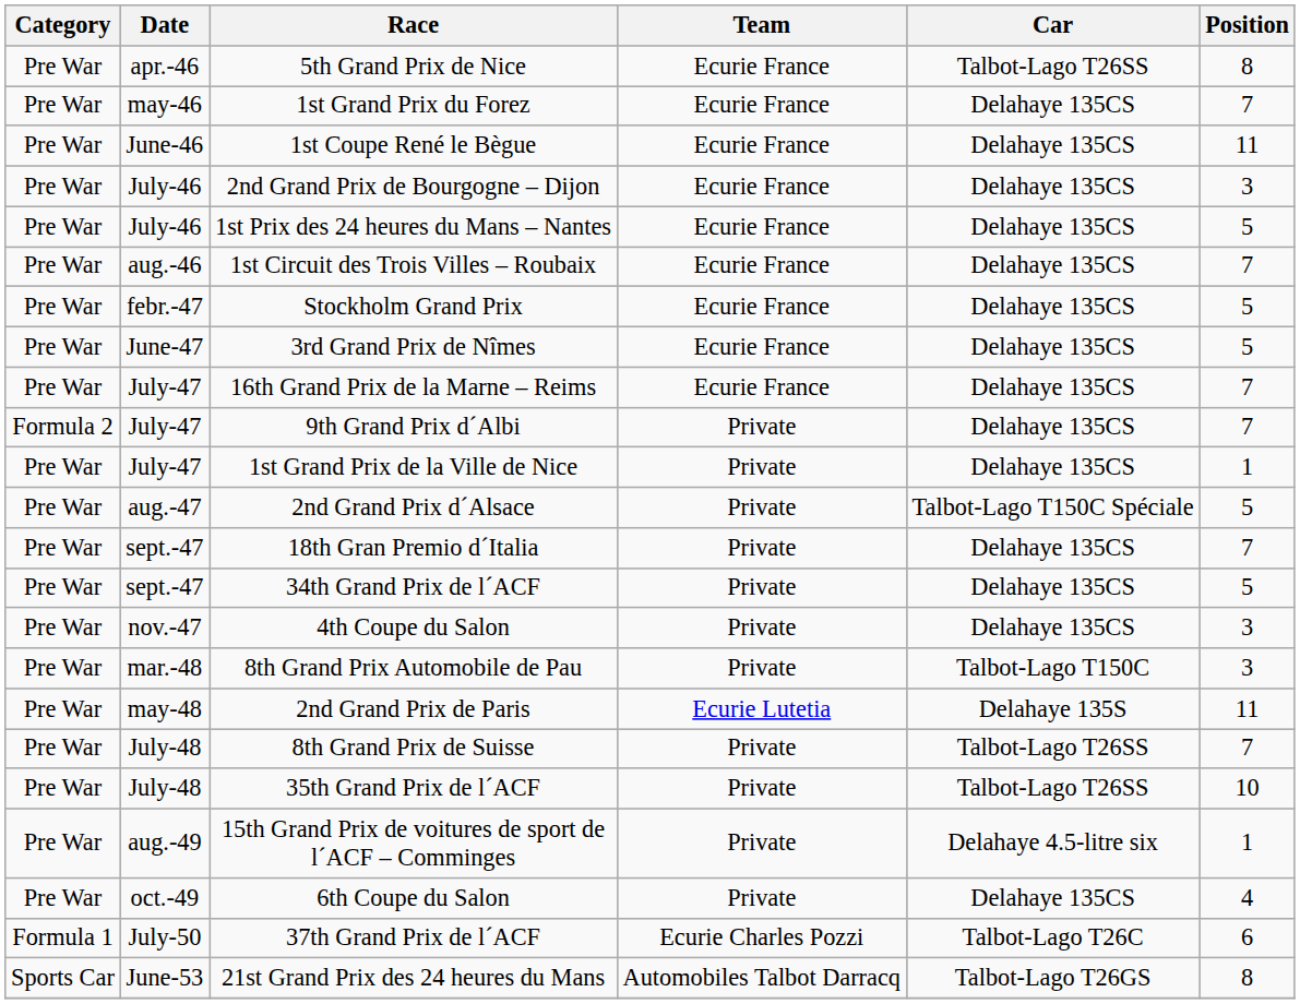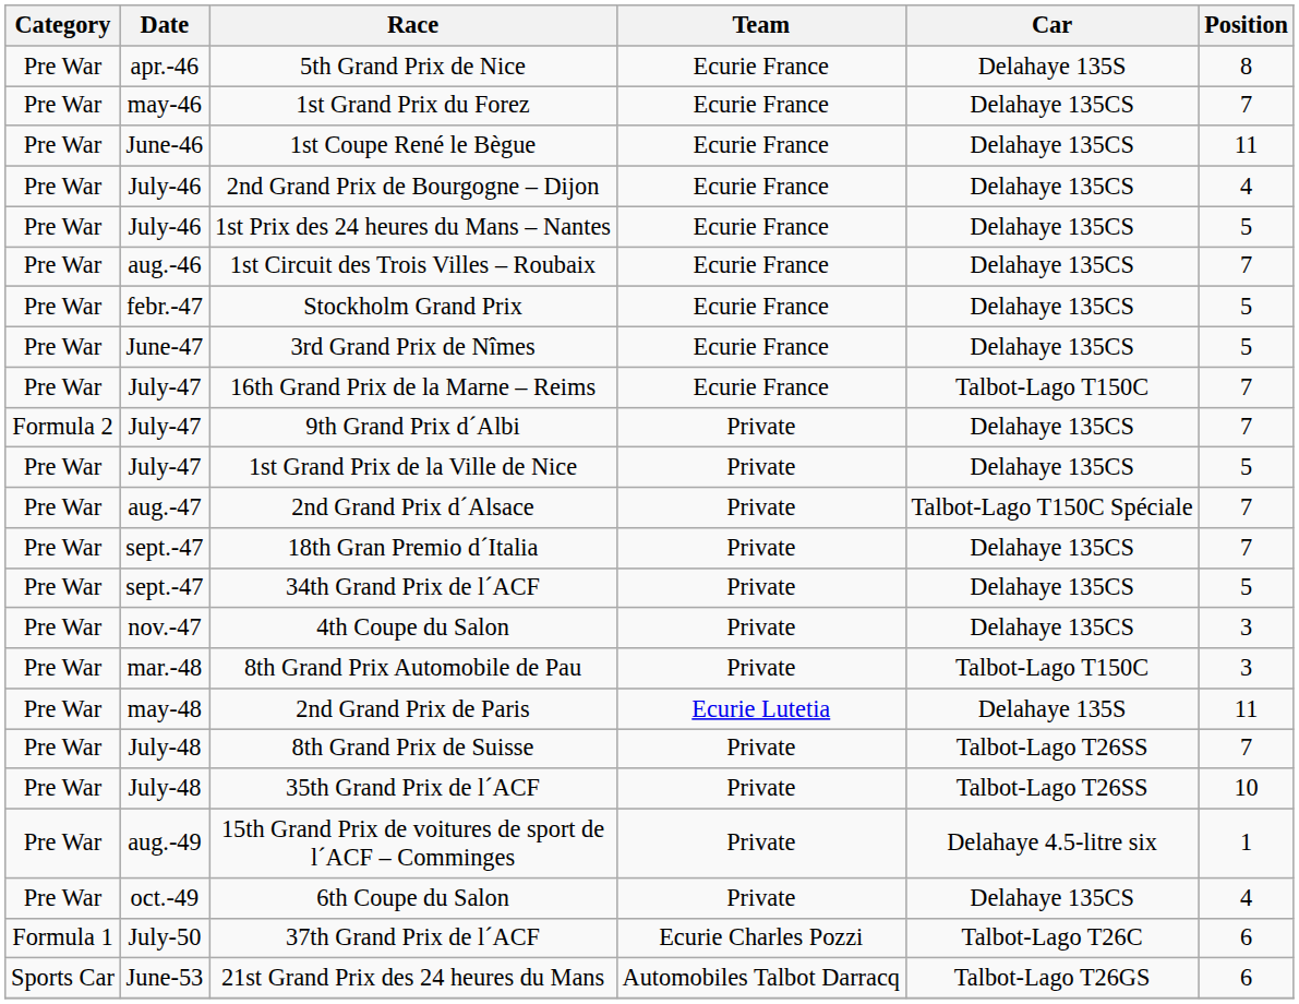 <table class="wikitable"  style="text-align:center; font-size:90%">
 <tr>
 <th>Category</th>
 <th>Date</th>
 <th>Race</th>
 <th>Team</th>
 <th>Car</th>
 <th>Position</th>
 </tr>
 <tr>
 <td>Pre War</td>
 <td>apr.-46</td>
 <td>5th Grand Prix de Nice</td>
 <td>Ecurie France</td>
-<td>Talbot-Lago T26SS</td>
+<td>Delahaye 135S</td>
 <td>8</td>
 </tr>
 <tr>
 <td>Pre War</td>
 <td>may-46</td>
 <td>1st Grand Prix du Forez</td>
 <td>Ecurie France</td>
 <td>Delahaye 135CS</td>
 <td>7</td>
 </tr>
 <tr>
 <td>Pre War</td>
 <td>June-46</td>
 <td>1st Coupe René le Bègue</td>
 <td>Ecurie France</td>
 <td>Delahaye 135CS</td>
 <td>11</td>
 </tr>
 <tr>
 <td>Pre War</td>
 <td>July-46</td>
 <td>2nd Grand Prix de Bourgogne – Dijon</td>
 <td>Ecurie France</td>
 <td>Delahaye 135CS</td>
-<td>3</td>
+<td>4</td>
 </tr>
 <tr>
 <td>Pre War</td>
 <td>July-46</td>
 <td>1st Prix des 24 heures du Mans – Nantes</td>
 <td>Ecurie France</td>
 <td>Delahaye 135CS</td>
 <td>5</td>
 </tr>
 <tr>
 <td>Pre War</td>
 <td>aug.-46</td>
 <td>1st Circuit des Trois Villes – Roubaix</td>
 <td>Ecurie France</td>
 <td>Delahaye 135CS</td>
 <td>7</td>
 </tr>
 <tr>
 <td>Pre War</td>
 <td>febr.-47</td>
 <td>Stockholm Grand Prix</td>
 <td>Ecurie France</td>
 <td>Delahaye 135CS</td>
 <td>5</td>
 </tr>
 <tr>
 <td>Pre War</td>
 <td>June-47</td>
 <td>3rd Grand Prix de Nîmes</td>
 <td>Ecurie France</td>
 <td>Delahaye 135CS</td>
 <td>5</td>
 </tr>
 <tr>
 <td>Pre War</td>
 <td>July-47</td>
 <td>16th Grand Prix de la Marne – Reims</td>
 <td>Ecurie France</td>
-<td>Delahaye 135CS</td>
+<td>Talbot-Lago T150C</td>
 <td>7</td>
 </tr>
 <tr>
 <td>Formula 2</td>
 <td>July-47</td>
 <td>9th Grand Prix d´Albi</td>
 <td>Private</td>
 <td>Delahaye 135CS</td>
 <td>7</td>
 </tr>
 <tr>
 <td>Pre War</td>
 <td>July-47</td>
 <td>1st Grand Prix de la Ville de Nice</td>
 <td>Private</td>
 <td>Delahaye 135CS</td>
-<td>1</td>
+<td>5</td>
 </tr>
 <tr>
 <td>Pre War</td>
 <td>aug.-47</td>
 <td>2nd Grand Prix d´Alsace</td>
 <td>Private</td>
 <td>Talbot-Lago T150C Spéciale</td>
-<td>5</td>
+<td>7</td>
 </tr>
 <tr>
 <td>Pre War</td>
 <td>sept.-47</td>
 <td>18th Gran Premio d´Italia</td>
 <td>Private</td>
 <td>Delahaye 135CS</td>
 <td>7</td>
 </tr>
 <tr>
 <td>Pre War</td>
 <td>sept.-47</td>
 <td>34th Grand Prix de l´ACF</td>
 <td>Private</td>
 <td>Delahaye 135CS</td>
 <td>5</td>
 </tr>
 <tr>
 <td>Pre War</td>
 <td>nov.-47</td>
 <td>4th Coupe du Salon</td>
 <td>Private</td>
 <td>Delahaye 135CS</td>
 <td>3</td>
 </tr>
 <tr>
 <td>Pre War</td>
 <td>mar.-48</td>
 <td>8th Grand Prix Automobile de Pau</td>
 <td>Private</td>
 <td>Talbot-Lago T150C</td>
 <td>3</td>
 </tr>
 <tr>
 <td>Pre War</td>
 <td>may-48</td>
 <td>2nd Grand Prix de Paris</td>
 <td><a href='#'>Ecurie Lutetia</a></td>
 <td>Delahaye 135S</td>
 <td>11</td>
 </tr>
 <tr>
 <td>Pre War</td>
 <td>July-48</td>
 <td>8th Grand Prix de Suisse</td>
 <td>Private</td>
 <td>Talbot-Lago T26SS</td>
 <td>7</td>
 </tr>
 <tr>
 <td>Pre War</td>
 <td>July-48</td>
 <td>35th Grand Prix de l´ACF</td>
 <td>Private</td>
 <td>Talbot-Lago T26SS</td>
 <td>10</td>
 </tr>
 <tr>
 <td>Pre War</td>
 <td>aug.-49</td>
 <td>15th Grand Prix de voitures de sport de<br>l´ACF – Comminges</td>
 <td>Private</td>
 <td>Delahaye 4.5-litre six</td>
 <td>1</td>
 </tr>
 <tr>
 <td>Pre War</td>
 <td>oct.-49</td>
 <td>6th Coupe du Salon</td>
 <td>Private</td>
 <td>Delahaye 135CS</td>
 <td>4</td>
 </tr>
 <tr>
 <td>Formula 1</td>
 <td>July-50</td>
 <td>37th Grand Prix de l´ACF</td>
 <td>Ecurie Charles Pozzi</td>
 <td>Talbot-Lago T26C</td>
 <td>6</td>
 </tr>
 <tr>
 <td>Sports Car</td>
 <td>June-53</td>
 <td>21st Grand Prix des 24 heures du Mans</td>
 <td>Automobiles Talbot Darracq</td>
 <td>Talbot-Lago T26GS</td>
-<td>8</td>
+<td>6</td>
 </tr>
 <tr>
 </tr>
 </table>
